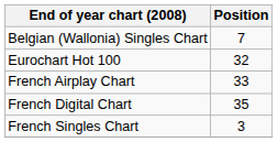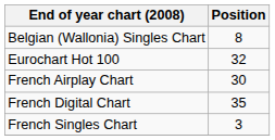 <table class="wikitable sortable">
 <tr>
 <th>End of year chart (2008)</th>
 <th>Position</th>
 </tr>
 <tr>
 <td>Belgian (Wallonia) Singles Chart</td>
-<td align="center">7</td>
+<td align="center">8</td>
 </tr>
 <tr>
 <td>Eurochart Hot 100</td>
 <td align="center">32</td>
 </tr>
 <tr>
 <td>French Airplay Chart</td>
-<td align="center">33</td>
+<td align="center">30</td>
 </tr>
 <tr>
 <td>French Digital Chart</td>
 <td align="center">35</td>
 </tr>
 <tr>
 <td>French Singles Chart</td>
 <td align="center">3</td>
 </tr>
 <tr>
 </tr>
 </table>
